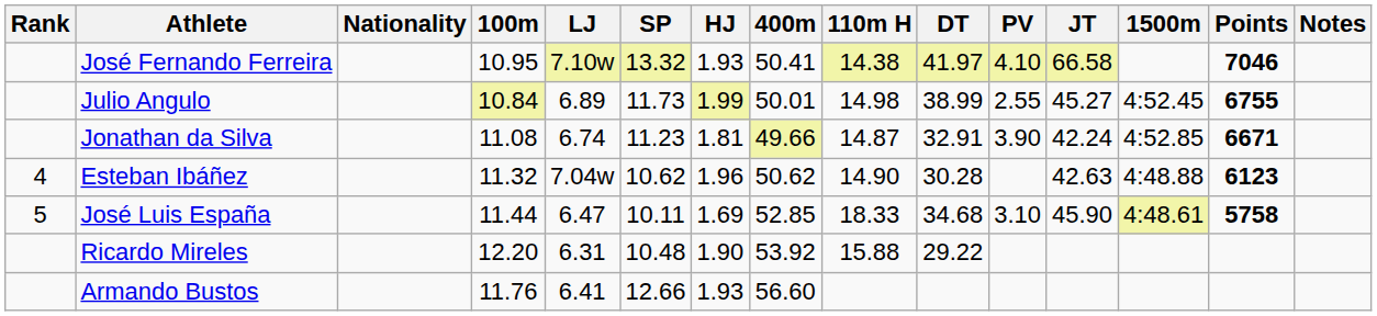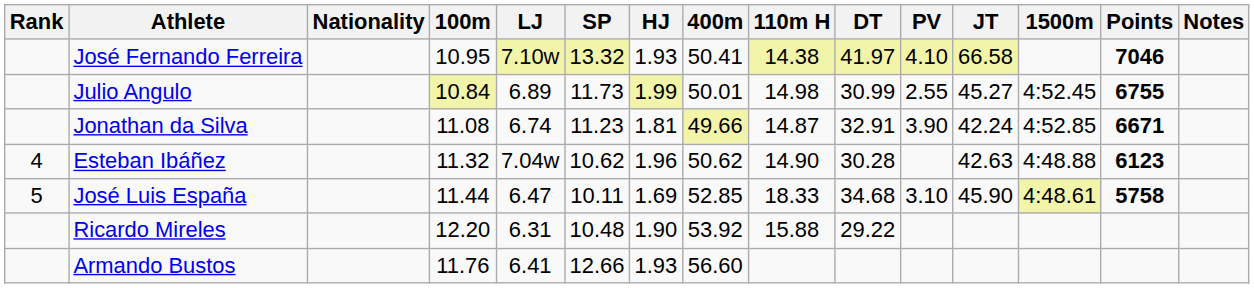 <table class="wikitable sortable" style=" text-align:center;">
 <tr>
 <th>Rank</th>
 <th>Athlete</th>
 <th>Nationality</th>
 <th>100m</th>
 <th>LJ</th>
 <th>SP</th>
 <th>HJ</th>
 <th>400m</th>
 <th>110m H</th>
 <th>DT</th>
 <th>PV</th>
 <th>JT</th>
 <th>1500m</th>
 <th>Points</th>
 <th>Notes</th>
 </tr>
 <tr>
 <td></td>
 <td align=left><a href='#'>José Fernando Ferreira</a></td>
 <td align=left></td>
 <td>10.95</td>
 <td bgcolor=#F2F5A9>7.10w</td>
 <td bgcolor=#F2F5A9>13.32</td>
 <td>1.93</td>
 <td>50.41</td>
 <td bgcolor=#F2F5A9>14.38</td>
 <td bgcolor=#F2F5A9>41.97</td>
 <td bgcolor=#F2F5A9>4.10</td>
 <td bgcolor=#F2F5A9>66.58</td>
 <td></td>
 <td><strong>7046</strong></td>
 <td></td>
 </tr>
 <tr>
 <td></td>
 <td align=left><a href='#'>Julio Angulo</a></td>
 <td align=left></td>
 <td bgcolor=#F2F5A9>10.84</td>
 <td>6.89</td>
 <td>11.73</td>
 <td bgcolor=#F2F5A9>1.99</td>
 <td>50.01</td>
 <td>14.98</td>
-<td>38.99</td>
+<td>30.99</td>
 <td>2.55</td>
 <td>45.27</td>
 <td>4:52.45</td>
 <td><strong>6755</strong></td>
 <td></td>
 </tr>
 <tr>
 <td></td>
 <td align=left><a href='#'>Jonathan da Silva</a></td>
 <td align=left></td>
 <td>11.08</td>
 <td>6.74</td>
 <td>11.23</td>
 <td>1.81</td>
 <td bgcolor=#F2F5A9>49.66</td>
 <td>14.87</td>
 <td>32.91</td>
 <td>3.90</td>
 <td>42.24</td>
 <td>4:52.85</td>
 <td><strong>6671</strong></td>
 <td></td>
 </tr>
 <tr>
 <td>4</td>
 <td align=left><a href='#'>Esteban Ibáñez</a></td>
 <td align=left></td>
 <td>11.32</td>
 <td>7.04w</td>
 <td>10.62</td>
 <td>1.96</td>
 <td>50.62</td>
 <td>14.90</td>
 <td>30.28</td>
 <td></td>
 <td>42.63</td>
 <td>4:48.88</td>
 <td><strong>6123</strong></td>
 <td></td>
 </tr>
 <tr>
 <td>5</td>
 <td align=left><a href='#'>José Luis España</a></td>
 <td align=left></td>
 <td>11.44</td>
 <td>6.47</td>
 <td>10.11</td>
 <td>1.69</td>
 <td>52.85</td>
 <td>18.33</td>
 <td>34.68</td>
 <td>3.10</td>
 <td>45.90</td>
 <td bgcolor=#F2F5A9>4:48.61</td>
 <td><strong>5758</strong></td>
 <td></td>
 </tr>
 <tr>
 <td></td>
 <td align=left><a href='#'>Ricardo Mireles</a></td>
 <td align=left></td>
 <td>12.20</td>
 <td>6.31</td>
 <td>10.48</td>
 <td>1.90</td>
 <td>53.92</td>
 <td>15.88</td>
 <td>29.22</td>
 <td></td>
 <td></td>
 <td></td>
 <td><strong></strong></td>
 <td></td>
 </tr>
 <tr>
 <td></td>
 <td align=left><a href='#'>Armando Bustos</a></td>
 <td align=left></td>
 <td>11.76</td>
 <td>6.41</td>
 <td>12.66</td>
 <td>1.93</td>
 <td>56.60</td>
 <td></td>
 <td></td>
 <td></td>
 <td></td>
 <td></td>
 <td><strong></strong></td>
 <td></td>
 </tr>
 </table>
